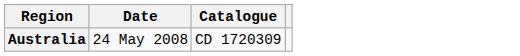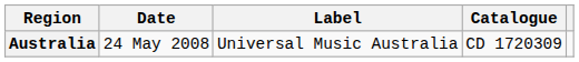 <table class="wikitable plainrowheaders">
 <tr>
 <th scope="col">Region</th>
 <th scope="col">Date</th>
+<th scope="col">Label</th>
 <th scope="col">Catalogue</th>
 <th scope="col"></th>
 </tr>
 <tr>
 <th scope="row">Australia</th>
 <td>24 May 2008</td>
+<td>Universal Music Australia</td>
 <td>CD 1720309</td>
 <td></td>
 </tr>
 </table>
